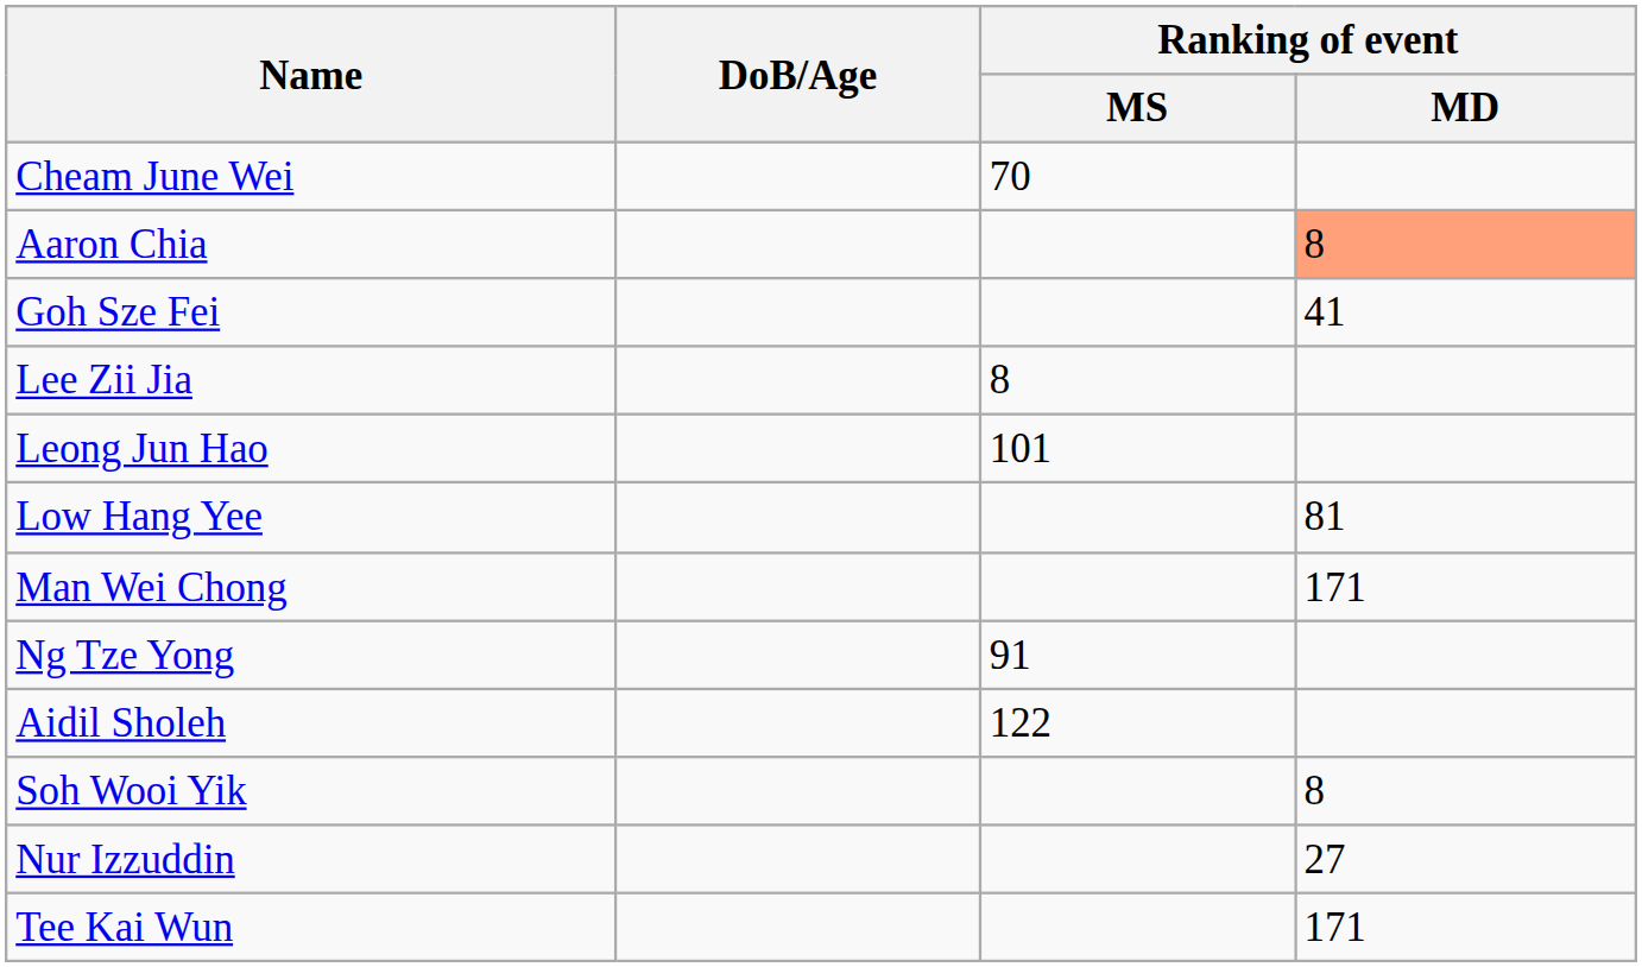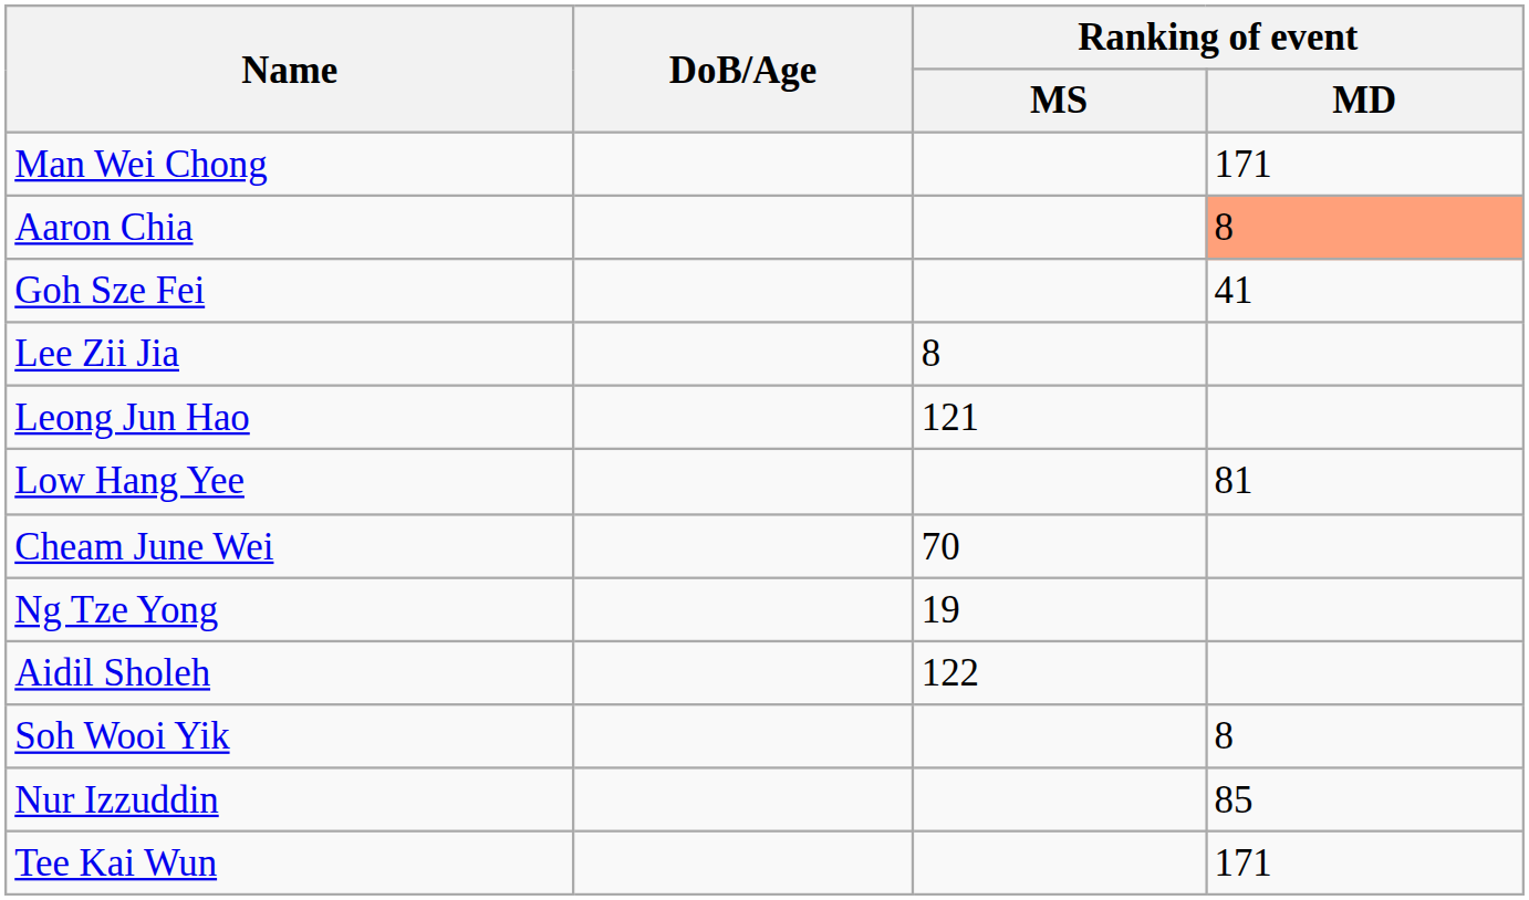 <table class="wikitable"  style="width:600px; font-size:95%;">
 <tr>
 <th align="left" rowspan="2">Name</th>
 <th align="left" rowspan="2">DoB/Age</th>
 <th align="center" colspan="2">Ranking of event</th>
 </tr>
 <tr>
 <th align="center">MS</th>
 <th align="center">MD</th>
 </tr>
 <tr>
-<td align="left"><a href='#'>Cheam June Wei</a></td>
+<td align="left"><a href='#'>Man Wei Chong</a></td>
 <td align="left"></td>
-<td>70</td>
 <td></td>
+<td>171</td>
 </tr>
 <tr>
 <td align="left"><a href='#'>Aaron Chia</a></td>
 <td align="left"></td>
 <td></td>
 <td style="background: lightsalmon;">8</td>
 </tr>
 <tr>
 <td align="left"><a href='#'>Goh Sze Fei</a></td>
 <td align="left"></td>
 <td></td>
 <td>41</td>
 </tr>
 <tr>
 <td align="left"><a href='#'>Lee Zii Jia</a></td>
 <td align="left"></td>
 <td>8</td>
 <td></td>
 </tr>
 <tr>
 <td align="left"><a href='#'>Leong Jun Hao</a></td>
 <td align="left"></td>
-<td>101</td>
+<td>121</td>
 <td></td>
 </tr>
 <tr>
 <td align="left"><a href='#'>Low Hang Yee</a></td>
 <td align="left"></td>
 <td></td>
 <td>81</td>
 </tr>
 <tr>
-<td align="left"><a href='#'>Man Wei Chong</a></td>
+<td align="left"><a href='#'>Cheam June Wei</a></td>
 <td align="left"></td>
+<td>70</td>
 <td></td>
-<td>171</td>
 </tr>
 <tr>
 <td align="left"><a href='#'>Ng Tze Yong</a></td>
 <td align="left"></td>
-<td>91</td>
+<td>19</td>
 <td></td>
 </tr>
 <tr>
 <td align="left"><a href='#'>Aidil Sholeh</a></td>
 <td align="left"></td>
 <td>122</td>
 <td></td>
 </tr>
 <tr>
 <td align="left"><a href='#'>Soh Wooi Yik</a></td>
 <td align="left"></td>
 <td></td>
 <td>8</td>
 </tr>
 <tr>
 <td align="left"><a href='#'>Nur Izzuddin</a></td>
 <td align="left"></td>
 <td></td>
-<td>27</td>
+<td>85</td>
 </tr>
 <tr>
 <td align="left"><a href='#'>Tee Kai Wun</a></td>
 <td align="left"></td>
 <td></td>
 <td>171</td>
 </tr>
 </table>
